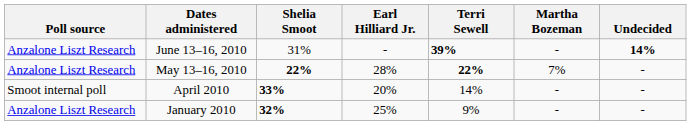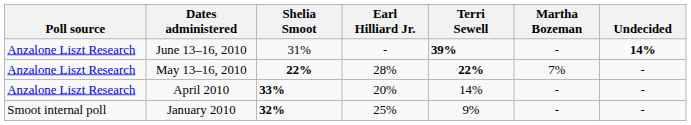 <table class="wikitable">
 <tr valign=bottom>
 <th style="width:170px;">Poll source</th>
 <th style="width:130px;">Dates administered</th>
 <th style="width:100px;">Shelia<br>Smoot</th>
 <th style="width:100px;">Earl<br>Hilliard Jr.</th>
 <th style="width:100px;">Terri<br>Sewell</th>
 <th style="width:100px;">Martha<br>Bozeman</th>
 <th style="width:100px;">Undecided</th>
 </tr>
 <tr>
 <td><a href='#'>Anzalone Liszt Research</a></td>
 <td align=center>June 13–16, 2010</td>
 <td align=center>31%</td>
 <td align=center>-</td>
 <td><strong>39%</strong></td>
 <td align=center>-</td>
 <td align=center><strong>14%</strong></td>
 </tr>
 <tr>
 <td><a href='#'>Anzalone Liszt Research</a></td>
 <td align=center>May 13–16, 2010</td>
 <td align=center><strong>22%</strong></td>
 <td align=center>28%</td>
 <td align=center><strong>22%</strong></td>
 <td align=center>7%</td>
 <td align=center>-</td>
 </tr>
 <tr>
-<td>Smoot internal poll</td>
+<td><a href='#'>Anzalone Liszt Research</a></td>
 <td align=center>April 2010</td>
 <td><strong>33%</strong></td>
 <td align=center>20%</td>
 <td align=center>14%</td>
 <td align=center>-</td>
 <td align=center>-</td>
 </tr>
 <tr>
-<td><a href='#'>Anzalone Liszt Research</a></td>
+<td>Smoot internal poll</td>
 <td align=center>January 2010</td>
 <td><strong>32%</strong></td>
 <td align=center>25%</td>
 <td align=center>9%</td>
 <td align=center>-</td>
 <td align=center>-</td>
 </tr>
 </table>
